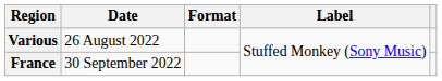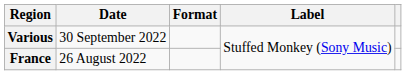 <table class="wikitable plainrowheaders">
 <tr>
 <th scope="col">Region</th>
 <th scope="col">Date</th>
 <th scope="col">Format</th>
 <th scope="col">Label</th>
 <th scope="col"></th>
 </tr>
 <tr>
 <th scope="row">Various</th>
-<td>26 August 2022</td>
+<td>30 September 2022</td>
 <td></td>
 <td rowspan="2">Stuffed Monkey (<a href='#'>Sony Music</a>)</td>
 <td align="center"></td>
 </tr>
 <tr>
 <th scope="row">France</th>
-<td>30 September 2022</td>
+<td>26 August 2022</td>
 <td></td>
 <td align="center"></td>
 </tr>
 </table>
